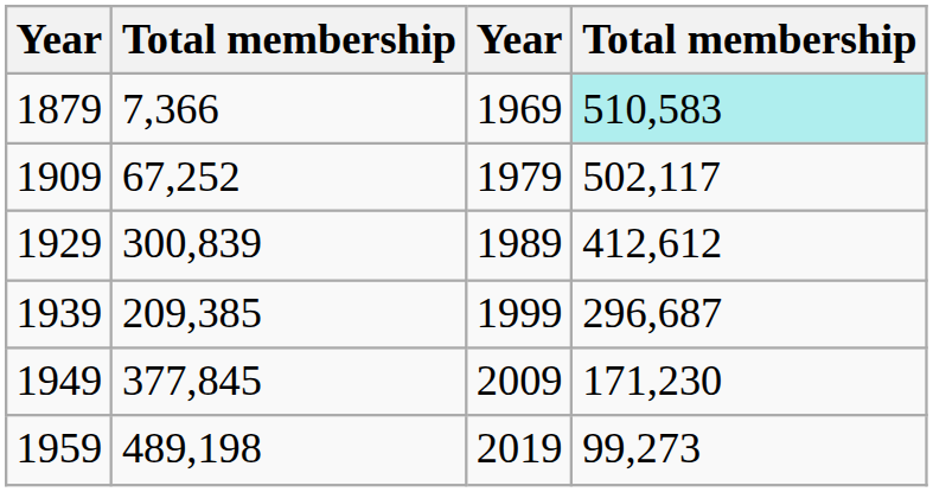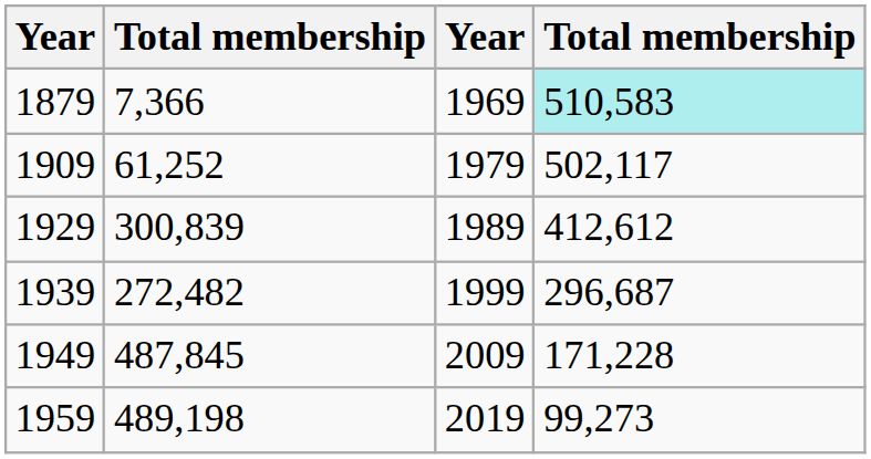 <table class="wikitable">
 <tr>
 <th>Year</th>
 <th>Total membership</th>
 <th>Year</th>
 <th>Total membership</th>
 </tr>
 <tr>
 <td>1879</td>
 <td>7,366</td>
 <td>1969</td>
 <td style="background: paleturquoise;">510,583</td>
 </tr>
 <tr>
 <td>1909</td>
-<td>67,252</td>
+<td>61,252</td>
 <td>1979</td>
 <td>502,117</td>
 </tr>
 <tr>
 <td>1929</td>
 <td>300,839</td>
 <td>1989</td>
 <td>412,612</td>
 </tr>
 <tr>
 <td>1939</td>
-<td>209,385</td>
+<td>272,482</td>
 <td>1999</td>
 <td>296,687</td>
 </tr>
 <tr>
 <td>1949</td>
-<td>377,845</td>
+<td>487,845</td>
 <td>2009</td>
-<td>171,230</td>
+<td>171,228</td>
 </tr>
 <tr>
 <td>1959</td>
 <td>489,198</td>
 <td>2019</td>
 <td>99,273</td>
 </tr>
 </table>
